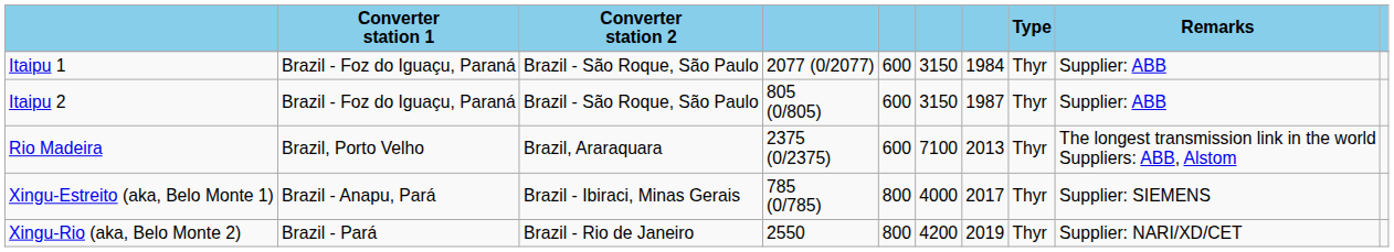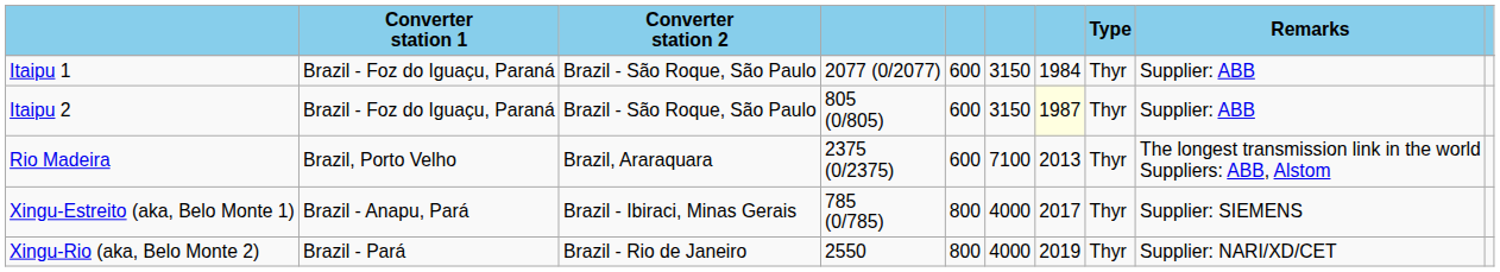 <table class="wikitable sortable">
 <tr>
 <th style="background-color: #87CEEB"><br></th>
 <th style="background-color: #87CEEB">Converter<br>station 1<br></th>
 <th style="background-color: #87CEEB">Converter<br>station 2<br></th>
 <th style="background-color: #87CEEB" data-sort-type="number"><br></th>
 <th style="background-color: #87CEEB" data-sort-type="number"><br></th>
 <th style="background-color: #87CEEB" data-sort-type="number"><br></th>
 <th style="background-color: #87CEEB"><br></th>
 <th style="background-color: #87CEEB">Type<br></th>
 <th style="background-color: #87CEEB" class="unsortable">Remarks<br></th>
 <th style="background-color: #87CEEB" class="unsortable"><br></th>
 </tr>
 <tr>
 </tr>
 <tr>
 </tr>
 <tr>
 <td><a href='#'>Itaipu</a> 1</td>
 <td>Brazil - Foz do Iguaçu, Paraná <br></td>
 <td>Brazil - São Roque, São Paulo <br></td>
 <td>2077 (0/2077)</td>
 <td>600</td>
 <td>3150</td>
 <td>1984</td>
 <td>Thyr</td>
 <td>Supplier: <a href='#'>ABB</a> </td>
 <td></td>
 </tr>
 <tr>
 <td><a href='#'>Itaipu</a> 2</td>
 <td>Brazil - Foz do Iguaçu, Paraná <br></td>
 <td>Brazil - São Roque, São Paulo <br></td>
 <td>805 <br> (0/805)</td>
 <td>600</td>
 <td>3150</td>
-<td>1987</td>
+<td style="background: lightyellow;">1987</td>
 <td>Thyr</td>
 <td>Supplier: <a href='#'>ABB</a> </td>
 <td></td>
 </tr>
 <tr>
 <td><a href='#'>Rio Madeira</a></td>
 <td>Brazil, Porto Velho <br></td>
 <td>Brazil, Araraquara <br></td>
 <td>2375 <br> (0/2375)</td>
 <td>600</td>
 <td>7100</td>
 <td>2013</td>
 <td>Thyr</td>
 <td>The longest transmission link in the world <br>Suppliers: <a href='#'>ABB</a>, <a href='#'>Alstom</a></td>
 <td></td>
 </tr>
 <tr>
 <td><a href='#'>Xingu-Estreito</a> (aka, Belo Monte 1)</td>
 <td>Brazil - Anapu, Pará</td>
 <td>Brazil - Ibiraci, Minas Gerais</td>
 <td>785 <br> (0/785)</td>
 <td>800</td>
 <td>4000</td>
 <td>2017</td>
 <td>Thyr</td>
 <td>Supplier: SIEMENS</td>
 <td></td>
 </tr>
 <tr>
 <td><a href='#'>Xingu-Rio</a> (aka, Belo Monte 2)</td>
 <td>Brazil - Pará</td>
 <td>Brazil - Rio de Janeiro</td>
 <td>2550</td>
 <td>800</td>
-<td>4200</td>
+<td>4000</td>
 <td>2019</td>
 <td>Thyr</td>
 <td>Supplier: NARI/XD/CET</td>
 <td></td>
 </tr>
 </table>
